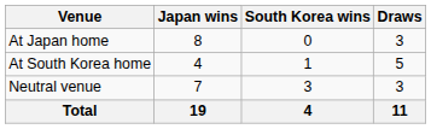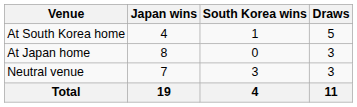 <table class="wikitable" style="text-align:center;">
 <tr>
 <th>Venue</th>
 <th>Japan wins</th>
 <th>South Korea wins</th>
 <th>Draws</th>
 </tr>
 <tr>
+<td align="left">At South Korea home</td>
+<td>4</td>
+<td>1</td>
+<td>5</td>
+</tr>
+<tr>
 <td align="left">At Japan home</td>
 <td>8</td>
 <td>0</td>
 <td>3</td>
-</tr>
-<tr>
-<td align="left">At South Korea home</td>
-<td>4</td>
-<td>1</td>
-<td>5</td>
 </tr>
 <tr>
 <td align="left">Neutral venue</td>
 <td>7</td>
 <td>3</td>
 <td>3</td>
 </tr>
 <tr>
 <th>Total</th>
 <th>19</th>
 <th>4</th>
 <th>11</th>
 </tr>
 </table>
